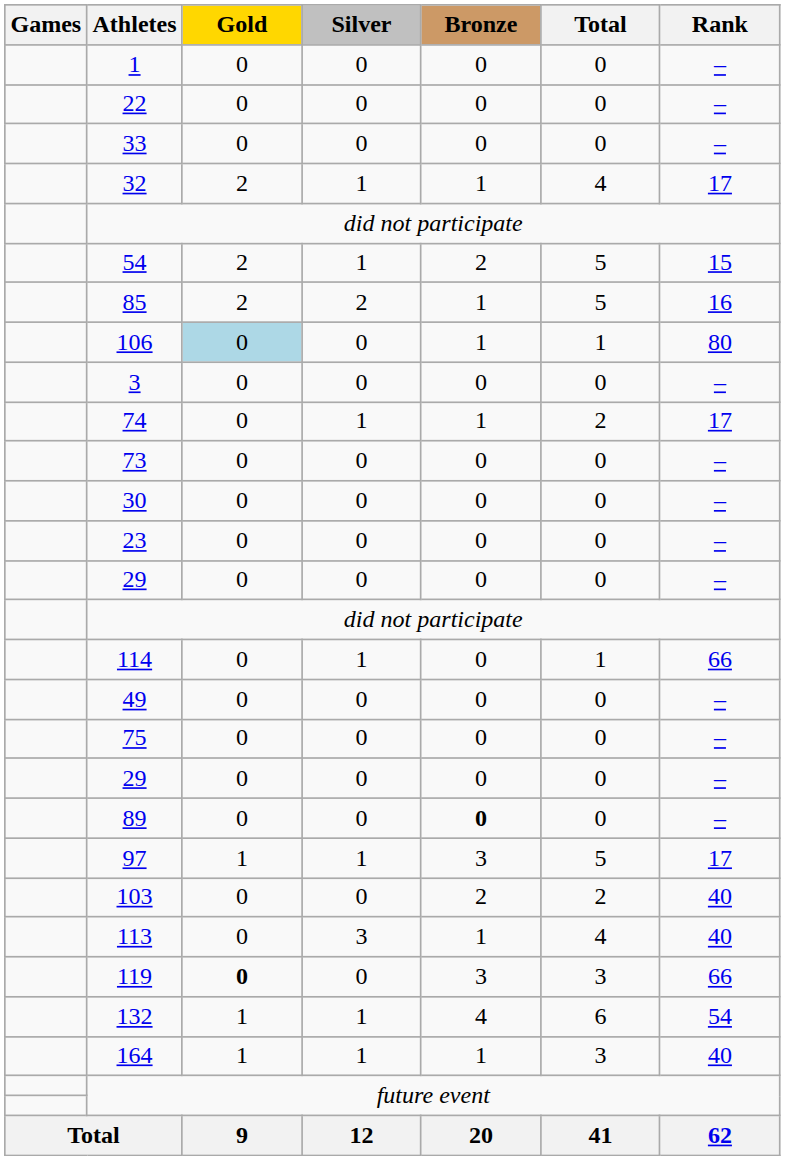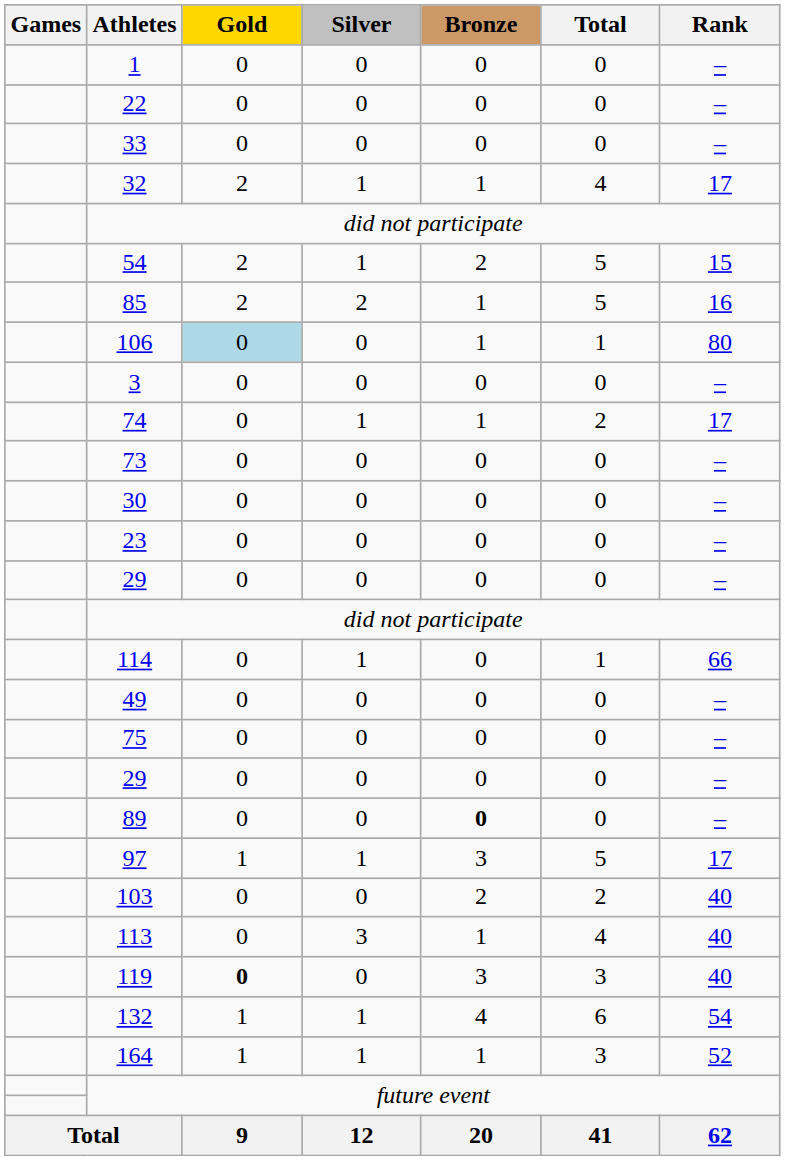 <table class="wikitable" style="text-align:center; font-size:90%;">
 <tr>
 <th>Games</th>
 <th>Athletes</th>
 <td style="background:gold; width:4.5em; font-weight:bold;">Gold</td>
 <td style="background:silver; width:4.5em; font-weight:bold;">Silver</td>
 <td style="background:#cc9966; width:4.5em; font-weight:bold;">Bronze</td>
 <th style="width:4.5em; font-weight:bold;">Total</th>
 <th style="width:4.5em; font-weight:bold;">Rank</th>
 </tr>
 <tr>
 <td align=left></td>
 <td><a href='#'>1</a></td>
 <td>0</td>
 <td>0</td>
 <td>0</td>
 <td>0</td>
 <td><a href='#'>–</a></td>
 </tr>
 <tr>
 <td align=left></td>
 <td><a href='#'>22</a></td>
 <td>0</td>
 <td>0</td>
 <td>0</td>
 <td>0</td>
 <td><a href='#'>–</a></td>
 </tr>
 <tr>
 <td align=left></td>
 <td><a href='#'>33</a></td>
 <td>0</td>
 <td>0</td>
 <td>0</td>
 <td>0</td>
 <td><a href='#'>–</a></td>
 </tr>
 <tr>
 <td align=left></td>
 <td><a href='#'>32</a></td>
 <td>2</td>
 <td>1</td>
 <td>1</td>
 <td>4</td>
 <td><a href='#'>17</a></td>
 </tr>
 <tr>
 <td align=left></td>
 <td colspan=6><em>did not participate</em></td>
 </tr>
 <tr>
 <td align=left></td>
 <td><a href='#'>54</a></td>
 <td>2</td>
 <td>1</td>
 <td>2</td>
 <td>5</td>
 <td><a href='#'>15</a></td>
 </tr>
 <tr>
 <td align=left></td>
 <td><a href='#'>85</a></td>
 <td>2</td>
 <td>2</td>
 <td>1</td>
 <td>5</td>
 <td><a href='#'>16</a></td>
 </tr>
 <tr>
 <td align=left></td>
 <td><a href='#'>106</a></td>
 <td style="background: lightblue;">0</td>
 <td>0</td>
 <td>1</td>
 <td>1</td>
 <td><a href='#'>80</a></td>
 </tr>
 <tr>
 <td align=left></td>
 <td><a href='#'>3</a></td>
 <td>0</td>
 <td>0</td>
 <td>0</td>
 <td>0</td>
 <td><a href='#'>–</a></td>
 </tr>
 <tr>
 <td align=left></td>
 <td><a href='#'>74</a></td>
 <td>0</td>
 <td>1</td>
 <td>1</td>
 <td>2</td>
 <td><a href='#'>17</a></td>
 </tr>
 <tr>
 <td align=left></td>
 <td><a href='#'>73</a></td>
 <td>0</td>
 <td>0</td>
 <td>0</td>
 <td>0</td>
 <td><a href='#'>–</a></td>
 </tr>
 <tr>
 <td align=left></td>
 <td><a href='#'>30</a></td>
 <td>0</td>
 <td>0</td>
 <td>0</td>
 <td>0</td>
 <td><a href='#'>–</a></td>
 </tr>
 <tr>
 <td align=left></td>
 <td><a href='#'>23</a></td>
 <td>0</td>
 <td>0</td>
 <td>0</td>
 <td>0</td>
 <td><a href='#'>–</a></td>
 </tr>
 <tr>
 <td align=left></td>
 <td><a href='#'>29</a></td>
 <td>0</td>
 <td>0</td>
 <td>0</td>
 <td>0</td>
 <td><a href='#'>–</a></td>
 </tr>
 <tr>
 <td align=left></td>
 <td colspan=6><em>did not participate</em></td>
 </tr>
 <tr>
 <td align=left></td>
 <td><a href='#'>114</a></td>
 <td>0</td>
 <td>1</td>
 <td>0</td>
 <td>1</td>
 <td><a href='#'>66</a></td>
 </tr>
 <tr>
 <td align=left></td>
 <td><a href='#'>49</a></td>
 <td>0</td>
 <td>0</td>
 <td>0</td>
 <td>0</td>
 <td><a href='#'>–</a></td>
 </tr>
 <tr>
 <td align=left></td>
 <td><a href='#'>75</a></td>
 <td>0</td>
 <td>0</td>
 <td>0</td>
 <td>0</td>
 <td><a href='#'>–</a></td>
 </tr>
 <tr>
 <td align=left></td>
 <td><a href='#'>29</a></td>
 <td>0</td>
 <td>0</td>
 <td>0</td>
 <td>0</td>
 <td><a href='#'>–</a></td>
 </tr>
 <tr>
 <td align=left></td>
 <td><a href='#'>89</a></td>
 <td>0</td>
 <td>0</td>
 <td><strong>0</strong></td>
 <td>0</td>
 <td><a href='#'>–</a></td>
 </tr>
 <tr>
 <td align=left></td>
 <td><a href='#'>97</a></td>
 <td>1</td>
 <td>1</td>
 <td>3</td>
 <td>5</td>
 <td><a href='#'>17</a></td>
 </tr>
 <tr>
 <td align=left></td>
 <td><a href='#'>103</a></td>
 <td>0</td>
 <td>0</td>
 <td>2</td>
 <td>2</td>
 <td><a href='#'>40</a></td>
 </tr>
 <tr>
 <td align=left></td>
 <td><a href='#'>113</a></td>
 <td>0</td>
 <td>3</td>
 <td>1</td>
 <td>4</td>
 <td><a href='#'>40</a></td>
 </tr>
 <tr>
 <td align=left></td>
 <td><a href='#'>119</a></td>
 <td><strong>0</strong></td>
 <td>0</td>
 <td>3</td>
 <td>3</td>
-<td><a href='#'>66</a></td>
+<td><a href='#'>40</a></td>
 </tr>
 <tr>
 <td align=left></td>
 <td><a href='#'>132</a></td>
 <td>1</td>
 <td>1</td>
 <td>4</td>
 <td>6</td>
 <td><a href='#'>54</a></td>
 </tr>
 <tr>
 <td align=left></td>
 <td><a href='#'>164</a></td>
 <td>1</td>
 <td>1</td>
 <td>1</td>
 <td>3</td>
-<td><a href='#'>40</a></td>
+<td><a href='#'>52</a></td>
 </tr>
 <tr>
 <td align=left></td>
 <td rowspan="2"; colspan=6><em>future event</em></td>
 </tr>
 <tr>
 <td align=left></td>
 </tr>
 <tr>
 <th colspan=2>Total</th>
 <th>9</th>
 <th>12</th>
 <th>20</th>
 <th>41</th>
 <th><a href='#'>62</a></th>
 </tr>
 </table>
